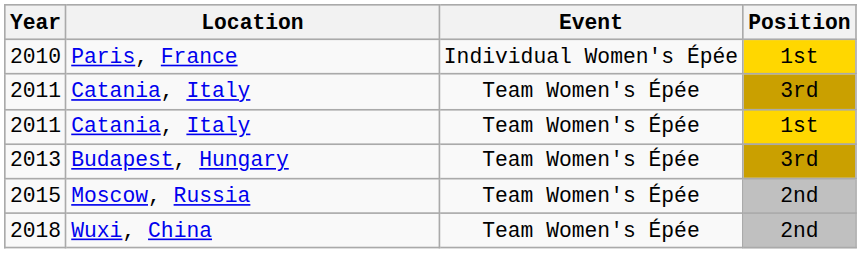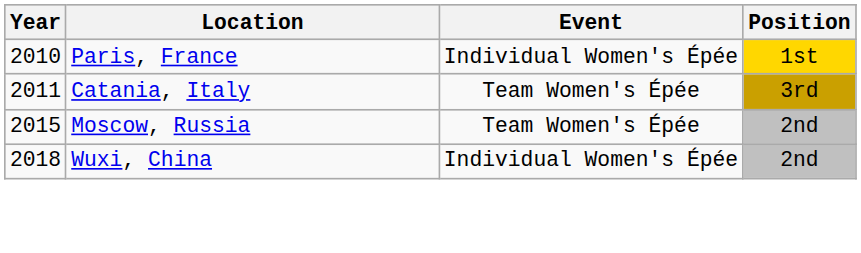 <table class="wikitable" style="text-align:center;">
 <tr>
 <th scope="col">Year</th>
 <th scope="col" style="width:17em">Location</th>
 <th scope="col">Event</th>
 <th scope="col">Position</th>
 </tr>
 <tr>
 <td scope="row">2010</td>
 <td style="text-align:left"> <a href='#'>Paris</a>, <a href='#'>France</a></td>
 <td>Individual Women's Épée</td>
 <td bgcolor="gold">1st</td>
 </tr>
 <tr>
 <td scope="row">2011</td>
 <td style="text-align:left"> <a href='#'>Catania</a>, <a href='#'>Italy</a></td>
 <td>Team Women's Épée</td>
 <td bgcolor="caramel">3rd</td>
 </tr>
 <tr>
-<td scope="row">2011</td>
-<td style="text-align:left"> <a href='#'>Catania</a>, <a href='#'>Italy</a></td>
-<td>Team Women's Épée</td>
-<td bgcolor="gold">1st</td>
-</tr>
-<tr>
-<td scope="row">2013</td>
-<td style="text-align:left"> <a href='#'>Budapest</a>, <a href='#'>Hungary</a></td>
-<td>Team Women's Épée</td>
-<td bgcolor="caramel">3rd</td>
-</tr>
-<tr>
 <td scope="row">2015</td>
 <td style="text-align:left"> <a href='#'>Moscow</a>, <a href='#'>Russia</a></td>
 <td>Team Women's Épée</td>
 <td bgcolor="silver">2nd</td>
 </tr>
 <tr>
 <td scope="row">2018</td>
 <td style="text-align:left"> <a href='#'>Wuxi</a>, <a href='#'>China</a></td>
-<td>Team Women's Épée</td>
+<td>Individual Women's Épée</td>
 <td bgcolor="silver">2nd</td>
 </tr>
 </table>
